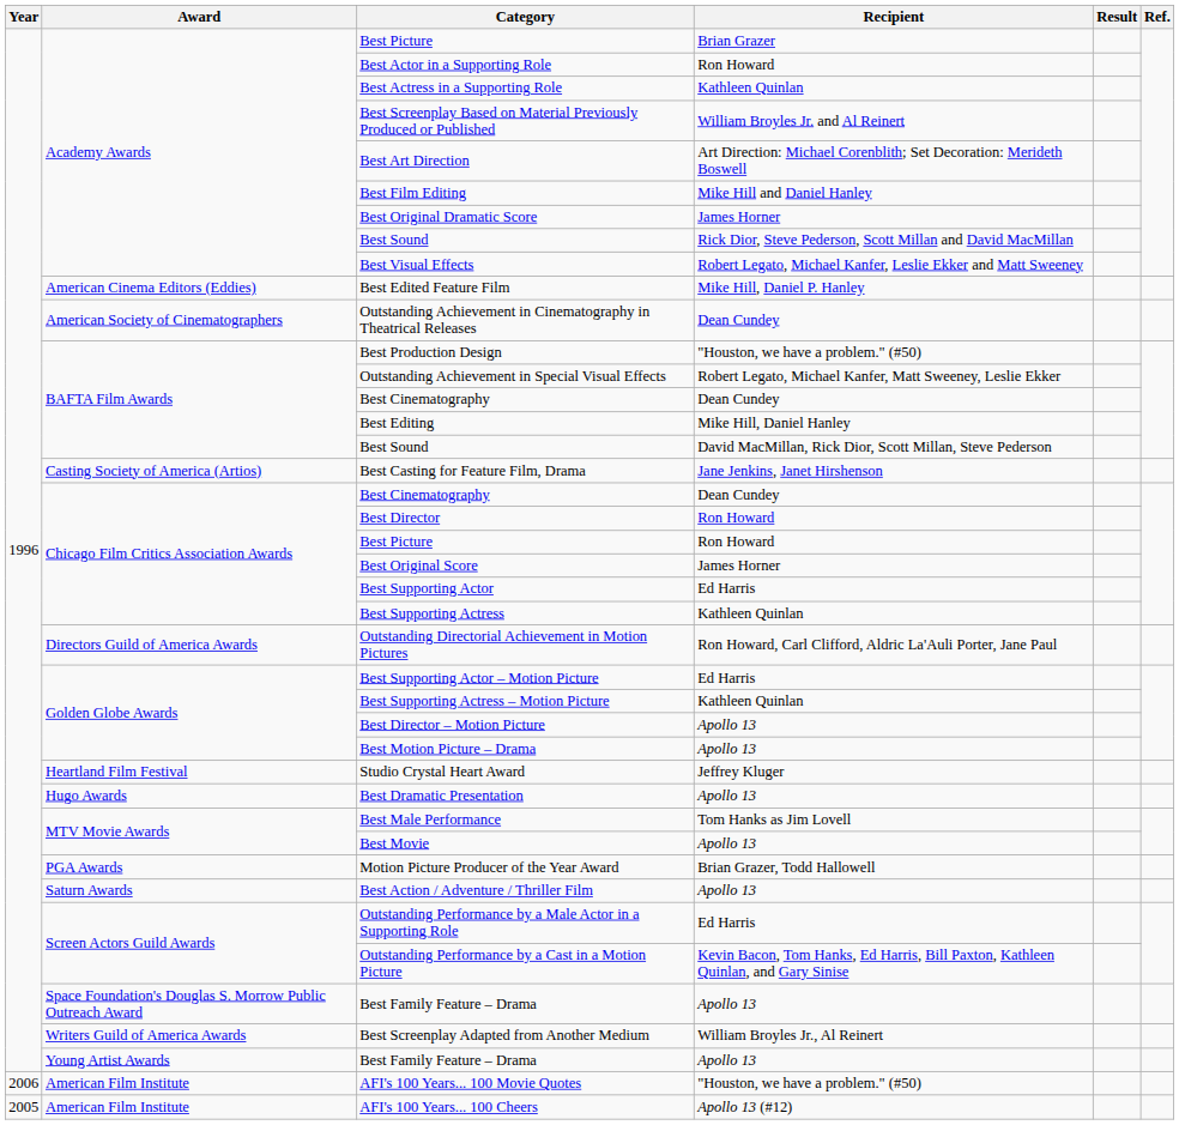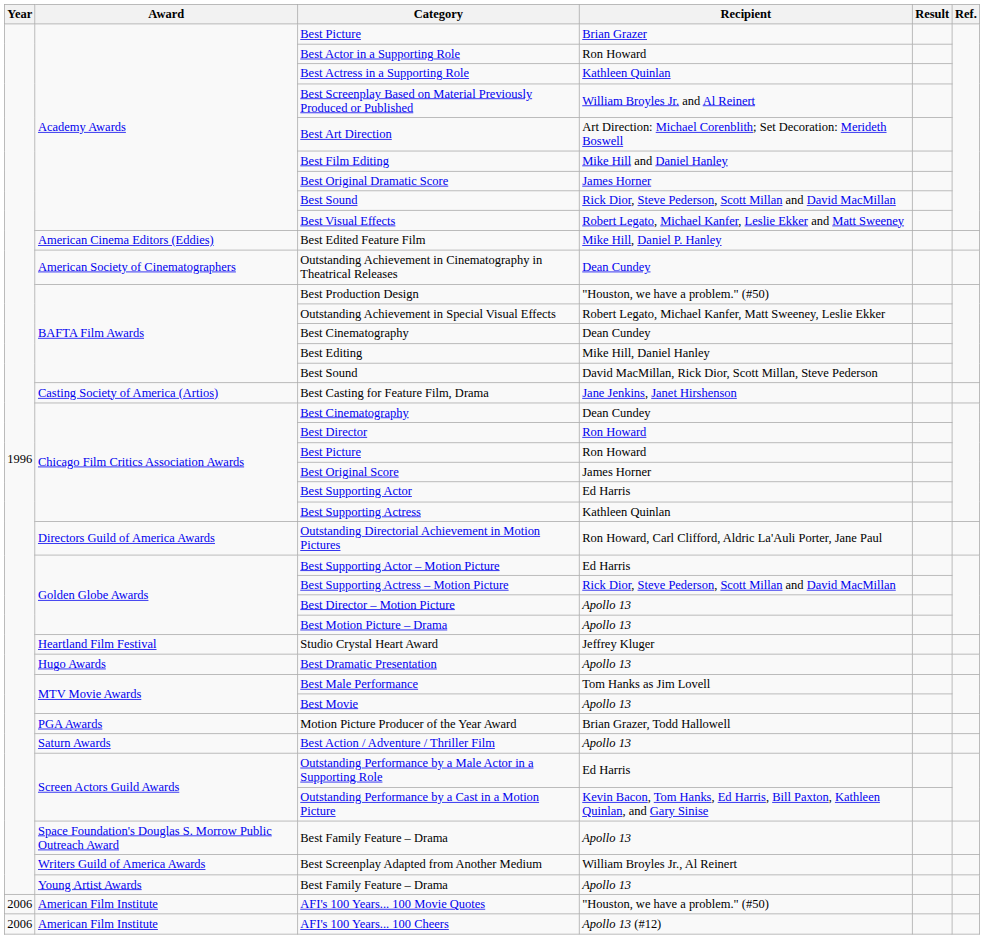 <table class="wikitable" style="width:99%;">
 <tr>
 <th>Year</th>
 <th>Award</th>
 <th>Category</th>
 <th>Recipient</th>
 <th>Result</th>
 <th>Ref.</th>
 </tr>
 <tr>
 <td rowspan="39">1996</td>
 <td rowspan="9"><a href='#'>Academy Awards</a></td>
 <td><a href='#'>Best Picture</a></td>
 <td><a href='#'>Brian Grazer</a></td>
 <td></td>
 <td rowspan="9" style="text-align:center;"></td>
 </tr>
 <tr>
 <td><a href='#'>Best Actor in a Supporting Role</a></td>
 <td>Ron Howard</td>
 <td></td>
 </tr>
 <tr>
 <td><a href='#'>Best Actress in a Supporting Role</a></td>
 <td><a href='#'>Kathleen Quinlan</a></td>
 <td></td>
 </tr>
 <tr>
 <td><a href='#'>Best Screenplay Based on Material Previously Produced or Published</a></td>
 <td><a href='#'>William Broyles Jr.</a> and <a href='#'>Al Reinert</a></td>
 <td></td>
 </tr>
 <tr>
 <td><a href='#'>Best Art Direction</a></td>
 <td>Art Direction: <a href='#'>Michael Corenblith</a>; Set Decoration: <a href='#'>Merideth Boswell</a></td>
 <td></td>
 </tr>
 <tr>
 <td><a href='#'>Best Film Editing</a></td>
 <td><a href='#'>Mike Hill</a> and <a href='#'>Daniel Hanley</a></td>
 <td></td>
 </tr>
 <tr>
 <td><a href='#'>Best Original Dramatic Score</a></td>
 <td><a href='#'>James Horner</a></td>
 <td></td>
 </tr>
 <tr>
 <td><a href='#'>Best Sound</a></td>
 <td><a href='#'>Rick Dior</a>, <a href='#'>Steve Pederson</a>, <a href='#'>Scott Millan</a> and <a href='#'>David MacMillan</a></td>
 <td></td>
 </tr>
 <tr>
 <td><a href='#'>Best Visual Effects</a></td>
 <td><a href='#'>Robert Legato</a>, <a href='#'>Michael Kanfer</a>, <a href='#'>Leslie Ekker</a> and <a href='#'>Matt Sweeney</a></td>
 <td></td>
 </tr>
 <tr>
 <td><a href='#'>American Cinema Editors (Eddies)</a></td>
 <td>Best Edited Feature Film</td>
 <td><a href='#'>Mike Hill</a>, <a href='#'>Daniel P. Hanley</a></td>
 <td></td>
 <td style="text-align:center;"></td>
 </tr>
 <tr>
 <td><a href='#'>American Society of Cinematographers</a></td>
 <td>Outstanding Achievement in Cinematography in Theatrical Releases</td>
 <td><a href='#'>Dean Cundey</a></td>
 <td></td>
 <td style="text-align:center;"></td>
 </tr>
 <tr>
 <td rowspan="5"><a href='#'>BAFTA Film Awards</a></td>
 <td>Best Production Design</td>
 <td>"Houston, we have a problem." (#50)</td>
 <td></td>
 <td rowspan="5" style="text-align:center;"></td>
 </tr>
 <tr>
 <td>Outstanding Achievement in Special Visual Effects</td>
 <td>Robert Legato, Michael Kanfer, Matt Sweeney, Leslie Ekker</td>
 <td></td>
 </tr>
 <tr>
 <td>Best Cinematography</td>
 <td>Dean Cundey</td>
 <td></td>
 </tr>
 <tr>
 <td>Best Editing</td>
 <td>Mike Hill, Daniel Hanley</td>
 <td></td>
 </tr>
 <tr>
 <td>Best Sound</td>
 <td>David MacMillan, Rick Dior, Scott Millan, Steve Pederson</td>
 <td></td>
 </tr>
 <tr>
 <td><a href='#'>Casting Society of America (Artios)</a></td>
 <td>Best Casting for Feature Film, Drama</td>
 <td><a href='#'>Jane Jenkins</a>, <a href='#'>Janet Hirshenson</a></td>
 <td></td>
 <td style="text-align:center;"></td>
 </tr>
 <tr>
 <td rowspan="6"><a href='#'>Chicago Film Critics Association Awards</a></td>
 <td><a href='#'>Best Cinematography</a></td>
 <td>Dean Cundey</td>
 <td></td>
 <td rowspan="6" style="text-align:center;"></td>
 </tr>
 <tr>
 <td><a href='#'>Best Director</a></td>
 <td><a href='#'>Ron Howard</a></td>
 <td></td>
 </tr>
 <tr>
 <td><a href='#'>Best Picture</a></td>
 <td>Ron Howard</td>
 <td></td>
 </tr>
 <tr>
 <td><a href='#'>Best Original Score</a></td>
 <td>James Horner</td>
 <td></td>
 </tr>
 <tr>
 <td><a href='#'>Best Supporting Actor</a></td>
 <td>Ed Harris</td>
 <td></td>
 </tr>
 <tr>
 <td><a href='#'>Best Supporting Actress</a></td>
 <td>Kathleen Quinlan</td>
 <td></td>
 </tr>
 <tr>
 <td><a href='#'>Directors Guild of America Awards</a></td>
 <td><a href='#'>Outstanding Directorial Achievement in Motion Pictures</a></td>
 <td>Ron Howard, Carl Clifford, Aldric La'Auli Porter, Jane Paul</td>
 <td></td>
 <td style="text-align:center;"></td>
 </tr>
 <tr>
 <td rowspan="4"><a href='#'>Golden Globe Awards</a></td>
 <td><a href='#'>Best Supporting Actor – Motion Picture</a></td>
 <td>Ed Harris</td>
 <td></td>
 <td rowspan="4" style="text-align:center;"></td>
 </tr>
 <tr>
 <td><a href='#'>Best Supporting Actress – Motion Picture</a></td>
-<td>Kathleen Quinlan</td>
+<td><a href='#'>Rick Dior</a>, <a href='#'>Steve Pederson</a>, <a href='#'>Scott Millan</a> and <a href='#'>David MacMillan</a></td>
 <td></td>
 </tr>
 <tr>
 <td><a href='#'>Best Director – Motion Picture</a></td>
 <td><em>Apollo 13</em></td>
 <td></td>
 </tr>
 <tr>
 <td><a href='#'>Best Motion Picture – Drama</a></td>
 <td><em>Apollo 13</em></td>
 <td></td>
 </tr>
 <tr>
 <td><a href='#'>Heartland Film Festival</a></td>
 <td>Studio Crystal Heart Award</td>
 <td>Jeffrey Kluger</td>
 <td></td>
 <td style="text-align:center;"></td>
 </tr>
 <tr>
 <td><a href='#'>Hugo Awards</a></td>
 <td><a href='#'>Best Dramatic Presentation</a></td>
 <td><em>Apollo 13</em></td>
 <td></td>
 <td style="text-align:center;"></td>
 </tr>
 <tr>
 <td rowspan="2"><a href='#'>MTV Movie Awards</a></td>
 <td><a href='#'>Best Male Performance</a></td>
 <td>Tom Hanks as Jim Lovell</td>
 <td></td>
 <td rowspan="2" style="text-align:center;"></td>
 </tr>
 <tr>
 <td><a href='#'>Best Movie</a></td>
 <td><em>Apollo 13</em></td>
 <td></td>
 </tr>
 <tr>
 <td><a href='#'>PGA Awards</a></td>
 <td>Motion Picture Producer of the Year Award</td>
 <td>Brian Grazer, Todd Hallowell</td>
 <td></td>
 <td style="text-align:center;"></td>
 </tr>
 <tr>
 <td><a href='#'>Saturn Awards</a></td>
 <td><a href='#'>Best Action / Adventure / Thriller Film</a></td>
 <td><em>Apollo 13</em></td>
 <td></td>
 <td style="text-align:center;"></td>
 </tr>
 <tr>
 <td rowspan="2"><a href='#'>Screen Actors Guild Awards</a></td>
 <td><a href='#'>Outstanding Performance by a Male Actor in a Supporting Role</a></td>
 <td>Ed Harris</td>
 <td></td>
 <td rowspan="2" style="text-align:center;"></td>
 </tr>
 <tr>
 <td><a href='#'>Outstanding Performance by a Cast in a Motion Picture</a></td>
 <td><a href='#'>Kevin Bacon</a>, <a href='#'>Tom Hanks</a>, <a href='#'>Ed Harris</a>, <a href='#'>Bill Paxton</a>, <a href='#'>Kathleen Quinlan</a>, and <a href='#'>Gary Sinise</a></td>
 <td></td>
 </tr>
 <tr>
 <td><a href='#'>Space Foundation's Douglas S. Morrow Public Outreach Award</a></td>
 <td>Best Family Feature – Drama</td>
 <td><em>Apollo 13</em></td>
 <td></td>
 <td style="text-align:center;"></td>
 </tr>
 <tr>
 <td><a href='#'>Writers Guild of America Awards</a></td>
 <td>Best Screenplay Adapted from Another Medium</td>
 <td>William Broyles Jr., Al Reinert</td>
 <td></td>
 <td style="text-align:center;"></td>
 </tr>
 <tr>
 <td><a href='#'>Young Artist Awards</a></td>
 <td>Best Family Feature – Drama</td>
 <td><em>Apollo 13</em></td>
 <td></td>
 <td style="text-align:center;"></td>
 </tr>
 <tr>
 <td>2006</td>
 <td><a href='#'>American Film Institute</a></td>
 <td><a href='#'>AFI's 100 Years... 100 Movie Quotes</a></td>
 <td>"Houston, we have a problem." (#50)</td>
 <td></td>
 <td style="text-align:center;"></td>
 </tr>
 <tr>
-<td>2005</td>
+<td>2006</td>
 <td><a href='#'>American Film Institute</a></td>
 <td><a href='#'>AFI's 100 Years... 100 Cheers</a></td>
 <td><em>Apollo 13</em> (#12)</td>
 <td></td>
 <td style="text-align:center;"></td>
 </tr>
 </table>
